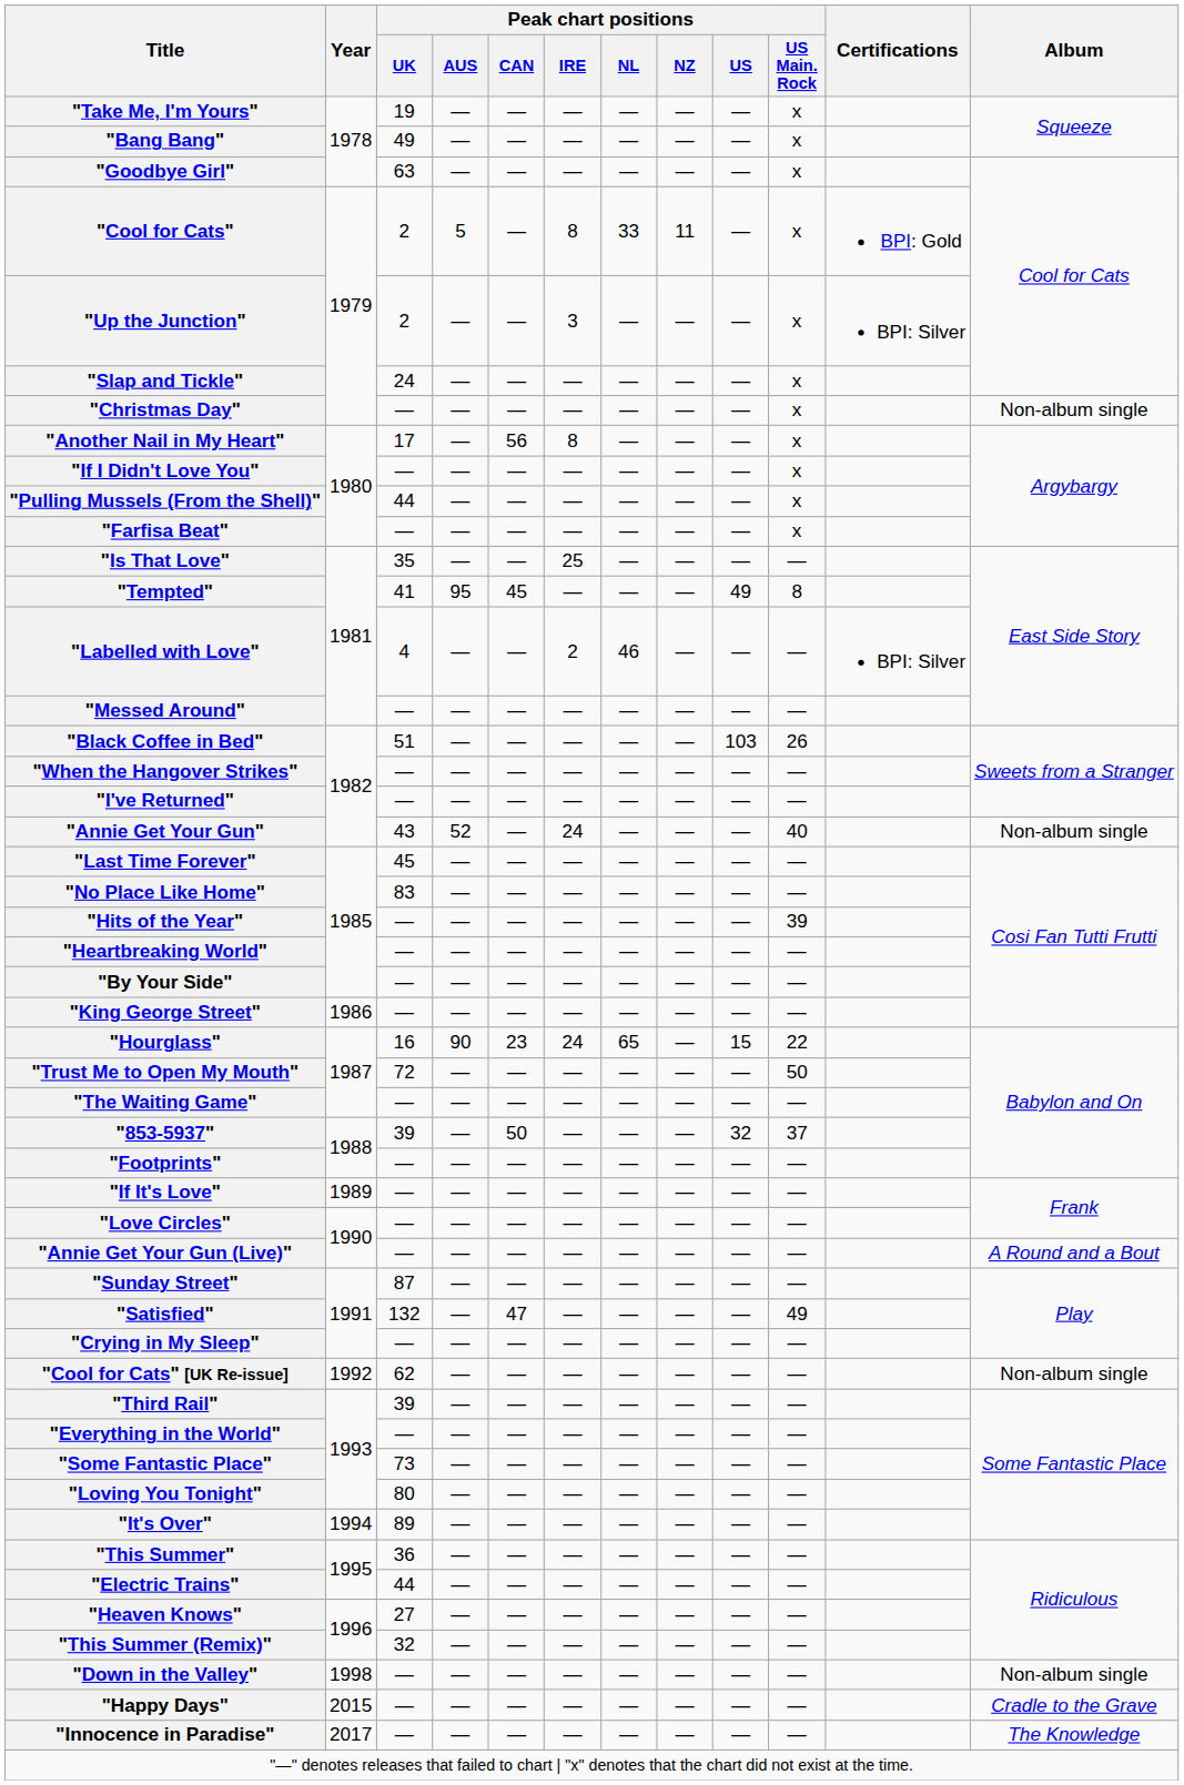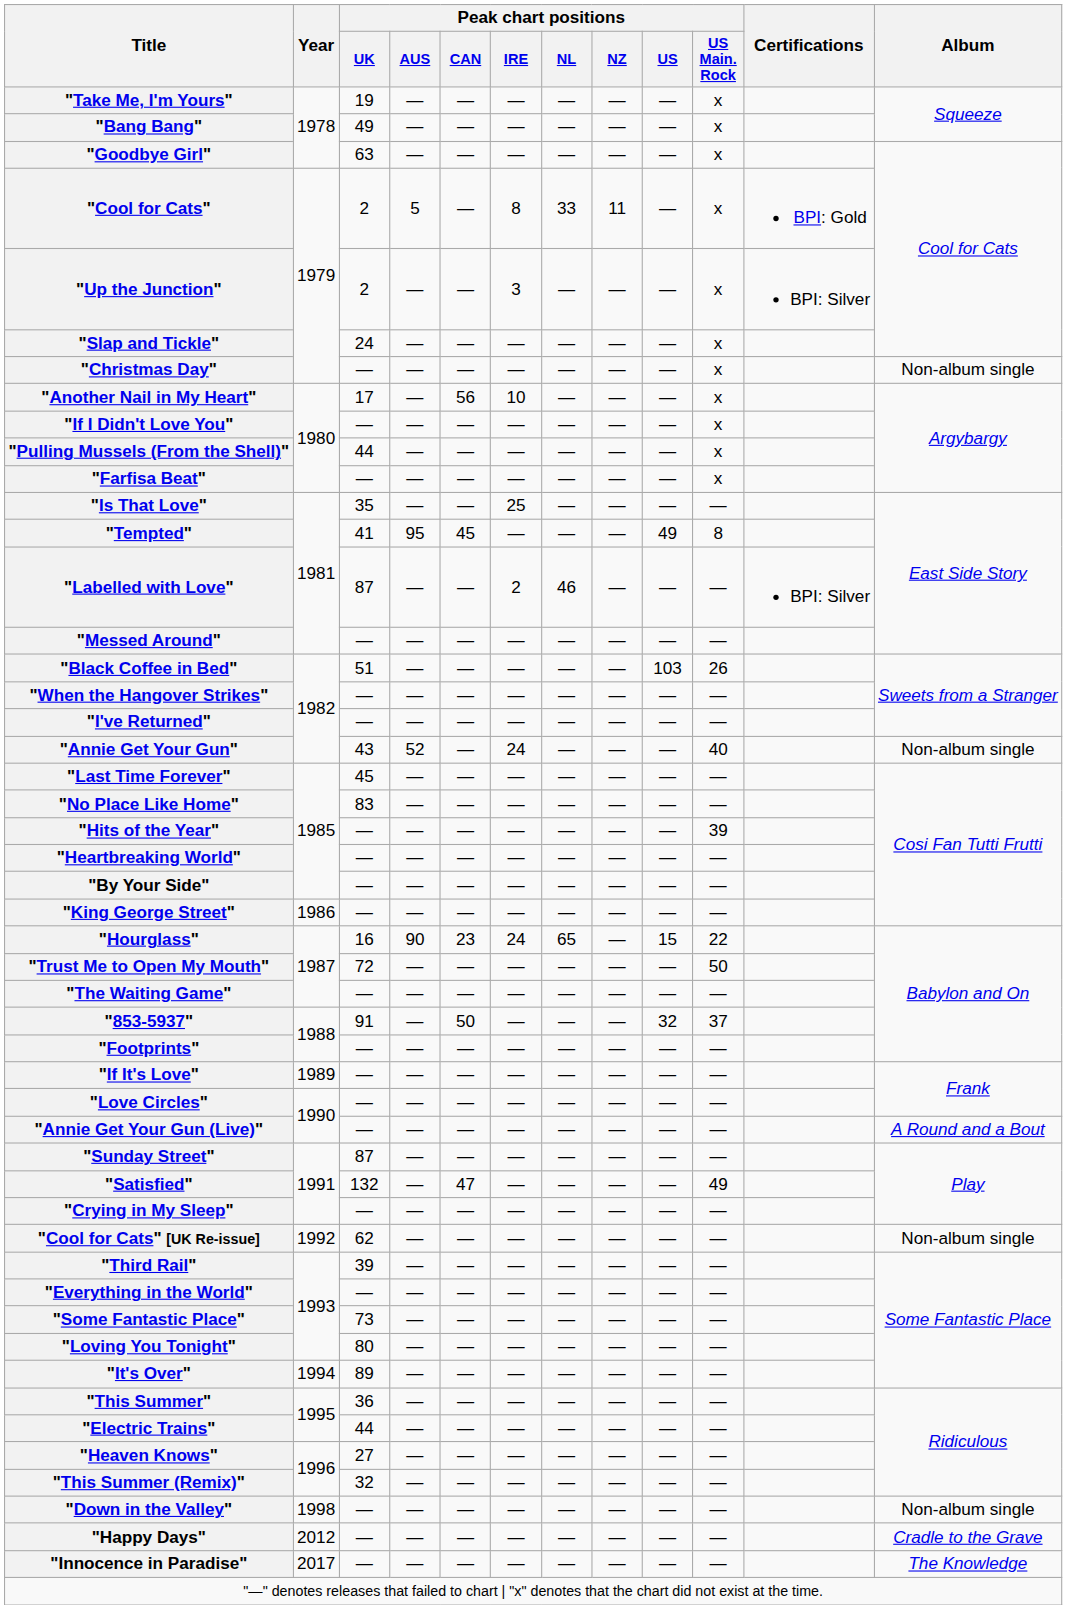 <table class="wikitable plainrowheaders" style="text-align:center;">
 <tr>
 <th rowspan="2">Title</th>
 <th rowspan="2">Year</th>
 <th colspan="8">Peak chart positions</th>
 <th rowspan="2">Certifications</th>
 <th rowspan="2">Album</th>
 </tr>
 <tr>
 <th style="width:3em; font-size:85%"><a href='#'>UK</a><br></th>
 <th style="width:3em; font-size:85%"><a href='#'>AUS</a><br></th>
 <th style="width:3em; font-size:85%"><a href='#'>CAN</a><br></th>
 <th style="width:3em; font-size:85%"><a href='#'>IRE</a><br></th>
 <th style="width:3em; font-size:85%"><a href='#'>NL</a><br></th>
 <th style="width:3em; font-size:85%"><a href='#'>NZ</a><br></th>
 <th style="width:3em; font-size:85%"><a href='#'>US</a><br></th>
 <th style="width:3em; font-size:85%"><a href='#'>US<br>Main.<br>Rock</a><br></th>
 </tr>
 <tr>
 <th scope="row">"<a href='#'>Take Me, I'm Yours</a>"</th>
 <td rowspan="3">1978</td>
 <td>19</td>
 <td>—</td>
 <td>—</td>
 <td>—</td>
 <td>—</td>
 <td>—</td>
 <td>—</td>
 <td>x</td>
 <td></td>
 <td rowspan="2"><em><a href='#'>Squeeze</a></em></td>
 </tr>
 <tr>
 <th scope="row">"<a href='#'>Bang Bang</a>"</th>
 <td>49</td>
 <td>—</td>
 <td>—</td>
 <td>—</td>
 <td>—</td>
 <td>—</td>
 <td>—</td>
 <td>x</td>
 <td></td>
 </tr>
 <tr>
 <th scope="row">"<a href='#'>Goodbye Girl</a>"</th>
 <td>63</td>
 <td>—</td>
 <td>—</td>
 <td>—</td>
 <td>—</td>
 <td>—</td>
 <td>—</td>
 <td>x</td>
 <td></td>
 <td rowspan="4"><em><a href='#'>Cool for Cats</a></em></td>
 </tr>
 <tr>
 <th scope="row">"<a href='#'>Cool for Cats</a>"</th>
 <td rowspan="4">1979</td>
 <td>2</td>
 <td>5</td>
 <td>—</td>
 <td>8</td>
 <td>33</td>
 <td>11</td>
 <td>—</td>
 <td>x</td>
 <td><br><ul><li><a href='#'>BPI</a>: Gold</li></ul></td>
 </tr>
 <tr>
 <th scope="row">"<a href='#'>Up the Junction</a>"</th>
 <td>2</td>
 <td>—</td>
 <td>—</td>
 <td>3</td>
 <td>—</td>
 <td>—</td>
 <td>—</td>
 <td>x</td>
 <td><br><ul><li>BPI: Silver</li></ul></td>
 </tr>
 <tr>
 <th scope="row">"<a href='#'>Slap and Tickle</a>"</th>
 <td>24</td>
 <td>—</td>
 <td>—</td>
 <td>—</td>
 <td>—</td>
 <td>—</td>
 <td>—</td>
 <td>x</td>
 <td></td>
 </tr>
 <tr>
 <th scope="row">"<a href='#'>Christmas Day</a>"</th>
 <td>—</td>
 <td>—</td>
 <td>—</td>
 <td>—</td>
 <td>—</td>
 <td>—</td>
 <td>—</td>
 <td>x</td>
 <td></td>
 <td>Non-album single</td>
 </tr>
 <tr>
 <th scope="row">"<a href='#'>Another Nail in My Heart</a>"</th>
 <td rowspan="4">1980</td>
 <td>17</td>
 <td>—</td>
 <td>56</td>
-<td>8</td>
+<td>10</td>
 <td>—</td>
 <td>—</td>
 <td>—</td>
 <td>x</td>
 <td></td>
 <td rowspan="4"><em><a href='#'>Argybargy</a></em></td>
 </tr>
 <tr>
 <th scope="row">"<a href='#'>If I Didn't Love You</a>"</th>
 <td>—</td>
 <td>—</td>
 <td>—</td>
 <td>—</td>
 <td>—</td>
 <td>—</td>
 <td>—</td>
 <td>x</td>
 <td></td>
 </tr>
 <tr>
 <th scope="row">"<a href='#'>Pulling Mussels (From the Shell)</a>"</th>
 <td>44</td>
 <td>—</td>
 <td>—</td>
 <td>—</td>
 <td>—</td>
 <td>—</td>
 <td>—</td>
 <td>x</td>
 <td></td>
 </tr>
 <tr>
 <th scope="row">"<a href='#'>Farfisa Beat</a>"</th>
 <td>—</td>
 <td>—</td>
 <td>—</td>
 <td>—</td>
 <td>—</td>
 <td>—</td>
 <td>—</td>
 <td>x</td>
 <td></td>
 </tr>
 <tr>
 <th scope="row">"<a href='#'>Is That Love</a>"</th>
 <td rowspan="4">1981</td>
 <td>35</td>
 <td>—</td>
 <td>—</td>
 <td>25</td>
 <td>—</td>
 <td>—</td>
 <td>—</td>
 <td>—</td>
 <td></td>
 <td rowspan="4"><em><a href='#'>East Side Story</a></em></td>
 </tr>
 <tr>
 <th scope="row">"<a href='#'>Tempted</a>"</th>
 <td>41</td>
 <td>95</td>
 <td>45</td>
 <td>—</td>
 <td>—</td>
 <td>—</td>
 <td>49</td>
 <td>8</td>
 <td></td>
 </tr>
 <tr>
 <th scope="row">"<a href='#'>Labelled with Love</a>"</th>
-<td>4</td>
+<td>87</td>
 <td>—</td>
 <td>—</td>
 <td>2</td>
 <td>46</td>
 <td>—</td>
 <td>—</td>
 <td>—</td>
 <td><br><ul><li>BPI: Silver</li></ul></td>
 </tr>
 <tr>
 <th scope="row">"<a href='#'>Messed Around</a>"</th>
 <td>—</td>
 <td>—</td>
 <td>—</td>
 <td>—</td>
 <td>—</td>
 <td>—</td>
 <td>—</td>
 <td>—</td>
 <td></td>
 </tr>
 <tr>
 <th scope="row">"<a href='#'>Black Coffee in Bed</a>"</th>
 <td rowspan="4">1982</td>
 <td>51</td>
 <td>—</td>
 <td>—</td>
 <td>—</td>
 <td>—</td>
 <td>—</td>
 <td>103</td>
 <td>26</td>
 <td></td>
 <td rowspan="3"><em><a href='#'>Sweets from a Stranger</a></em></td>
 </tr>
 <tr>
 <th scope="row">"<a href='#'>When the Hangover Strikes</a>"</th>
 <td>—</td>
 <td>—</td>
 <td>—</td>
 <td>—</td>
 <td>—</td>
 <td>—</td>
 <td>—</td>
 <td>—</td>
 <td></td>
 </tr>
 <tr>
 <th scope="row">"<a href='#'>I've Returned</a>"</th>
 <td>—</td>
 <td>—</td>
 <td>—</td>
 <td>—</td>
 <td>—</td>
 <td>—</td>
 <td>—</td>
 <td>—</td>
 <td></td>
 </tr>
 <tr>
 <th scope="row">"<a href='#'>Annie Get Your Gun</a>"</th>
 <td>43</td>
 <td>52</td>
 <td>—</td>
 <td>24</td>
 <td>—</td>
 <td>—</td>
 <td>—</td>
 <td>40</td>
 <td></td>
 <td>Non-album single</td>
 </tr>
 <tr>
 <th scope="row">"<a href='#'>Last Time Forever</a>"</th>
 <td rowspan="5">1985</td>
 <td>45</td>
 <td>—</td>
 <td>—</td>
 <td>—</td>
 <td>—</td>
 <td>—</td>
 <td>—</td>
 <td>—</td>
 <td></td>
 <td rowspan="6"><em><a href='#'>Cosi Fan Tutti Frutti</a></em></td>
 </tr>
 <tr>
 <th scope="row">"<a href='#'>No Place Like Home</a>"</th>
 <td>83</td>
 <td>—</td>
 <td>—</td>
 <td>—</td>
 <td>—</td>
 <td>—</td>
 <td>—</td>
 <td>—</td>
 <td></td>
 </tr>
 <tr>
 <th scope="row">"<a href='#'>Hits of the Year</a>"</th>
 <td>—</td>
 <td>—</td>
 <td>—</td>
 <td>—</td>
 <td>—</td>
 <td>—</td>
 <td>—</td>
 <td>39</td>
 <td></td>
 </tr>
 <tr>
 <th scope="row">"<a href='#'>Heartbreaking World</a>"</th>
 <td>—</td>
 <td>—</td>
 <td>—</td>
 <td>—</td>
 <td>—</td>
 <td>—</td>
 <td>—</td>
 <td>—</td>
 <td></td>
 </tr>
 <tr>
 <th scope="row">"By Your Side"</th>
 <td>—</td>
 <td>—</td>
 <td>—</td>
 <td>—</td>
 <td>—</td>
 <td>—</td>
 <td>—</td>
 <td>—</td>
 <td></td>
 </tr>
 <tr>
 <th scope="row">"<a href='#'>King George Street</a>"</th>
 <td>1986</td>
 <td>—</td>
 <td>—</td>
 <td>—</td>
 <td>—</td>
 <td>—</td>
 <td>—</td>
 <td>—</td>
 <td>—</td>
 <td></td>
 </tr>
 <tr>
 <th scope="row">"<a href='#'>Hourglass</a>"</th>
 <td rowspan="3">1987</td>
 <td>16</td>
 <td>90</td>
 <td>23</td>
 <td>24</td>
 <td>65</td>
 <td>—</td>
 <td>15</td>
 <td>22</td>
 <td></td>
 <td rowspan="5"><em><a href='#'>Babylon and On</a></em></td>
 </tr>
 <tr>
 <th scope="row">"<a href='#'>Trust Me to Open My Mouth</a>"</th>
 <td>72</td>
 <td>—</td>
 <td>—</td>
 <td>—</td>
 <td>—</td>
 <td>—</td>
 <td>—</td>
 <td>50</td>
 <td></td>
 </tr>
 <tr>
 <th scope="row">"<a href='#'>The Waiting Game</a>"</th>
 <td>—</td>
 <td>—</td>
 <td>—</td>
 <td>—</td>
 <td>—</td>
 <td>—</td>
 <td>—</td>
 <td>—</td>
 <td></td>
 </tr>
 <tr>
 <th scope="row">"<a href='#'>853-5937</a>"</th>
 <td rowspan="2">1988</td>
-<td>39</td>
+<td>91</td>
 <td>—</td>
 <td>50</td>
 <td>—</td>
 <td>—</td>
 <td>—</td>
 <td>32</td>
 <td>37</td>
 <td></td>
 </tr>
 <tr>
 <th scope="row">"<a href='#'>Footprints</a>"</th>
 <td>—</td>
 <td>—</td>
 <td>—</td>
 <td>—</td>
 <td>—</td>
 <td>—</td>
 <td>—</td>
 <td>—</td>
 <td></td>
 </tr>
 <tr>
 <th scope="row">"<a href='#'>If It's Love</a>"</th>
 <td>1989</td>
 <td>—</td>
 <td>—</td>
 <td>—</td>
 <td>—</td>
 <td>—</td>
 <td>—</td>
 <td>—</td>
 <td>—</td>
 <td></td>
 <td rowspan="2"><em><a href='#'>Frank</a></em></td>
 </tr>
 <tr>
 <th scope="row">"<a href='#'>Love Circles</a>"</th>
 <td rowspan="2">1990</td>
 <td>—</td>
 <td>—</td>
 <td>—</td>
 <td>—</td>
 <td>—</td>
 <td>—</td>
 <td>—</td>
 <td>—</td>
 <td></td>
 </tr>
 <tr>
 <th scope="row">"<a href='#'>Annie Get Your Gun (Live)</a>"</th>
 <td>—</td>
 <td>—</td>
 <td>—</td>
 <td>—</td>
 <td>—</td>
 <td>—</td>
 <td>—</td>
 <td>—</td>
 <td></td>
 <td><em><a href='#'>A Round and a Bout</a></em></td>
 </tr>
 <tr>
 <th scope="row">"<a href='#'>Sunday Street</a>"</th>
 <td rowspan="3">1991</td>
 <td>87</td>
 <td>—</td>
 <td>—</td>
 <td>—</td>
 <td>—</td>
 <td>—</td>
 <td>—</td>
 <td>—</td>
 <td></td>
 <td rowspan="3"><em><a href='#'>Play</a></em></td>
 </tr>
 <tr>
 <th scope="row">"<a href='#'>Satisfied</a>"</th>
 <td>132</td>
 <td>—</td>
 <td>47</td>
 <td>—</td>
 <td>—</td>
 <td>—</td>
 <td>—</td>
 <td>49</td>
 <td></td>
 </tr>
 <tr>
 <th scope="row">"<a href='#'>Crying in My Sleep</a>"</th>
 <td>—</td>
 <td>—</td>
 <td>—</td>
 <td>—</td>
 <td>—</td>
 <td>—</td>
 <td>—</td>
 <td>—</td>
 <td></td>
 </tr>
 <tr>
 <th scope="row">"<a href='#'>Cool for Cats</a>" <small>[UK Re-issue]</small></th>
 <td>1992</td>
 <td>62</td>
 <td>—</td>
 <td>—</td>
 <td>—</td>
 <td>—</td>
 <td>—</td>
 <td>—</td>
 <td>—</td>
 <td></td>
 <td>Non-album single</td>
 </tr>
 <tr>
 <th scope="row">"<a href='#'>Third Rail</a>"</th>
 <td rowspan="4">1993</td>
 <td>39</td>
 <td>—</td>
 <td>—</td>
 <td>—</td>
 <td>—</td>
 <td>—</td>
 <td>—</td>
 <td>—</td>
 <td></td>
 <td rowspan="5"><em><a href='#'>Some Fantastic Place</a></em></td>
 </tr>
 <tr>
 <th scope="row">"<a href='#'>Everything in the World</a>"</th>
 <td>—</td>
 <td>—</td>
 <td>—</td>
 <td>—</td>
 <td>—</td>
 <td>—</td>
 <td>—</td>
 <td>—</td>
 <td></td>
 </tr>
 <tr>
 <th scope="row">"<a href='#'>Some Fantastic Place</a>"</th>
 <td>73</td>
 <td>—</td>
 <td>—</td>
 <td>—</td>
 <td>—</td>
 <td>—</td>
 <td>—</td>
 <td>—</td>
 <td></td>
 </tr>
 <tr>
 <th scope="row">"<a href='#'>Loving You Tonight</a>"</th>
 <td>80</td>
 <td>—</td>
 <td>—</td>
 <td>—</td>
 <td>—</td>
 <td>—</td>
 <td>—</td>
 <td>—</td>
 <td></td>
 </tr>
 <tr>
 <th scope="row">"<a href='#'>It's Over</a>"</th>
 <td>1994</td>
 <td>89</td>
 <td>—</td>
 <td>—</td>
 <td>—</td>
 <td>—</td>
 <td>—</td>
 <td>—</td>
 <td>—</td>
 <td></td>
 </tr>
 <tr>
 <th scope="row">"<a href='#'>This Summer</a>"</th>
 <td rowspan="2">1995</td>
 <td>36</td>
 <td>—</td>
 <td>—</td>
 <td>—</td>
 <td>—</td>
 <td>—</td>
 <td>—</td>
 <td>—</td>
 <td></td>
 <td rowspan="4"><em><a href='#'>Ridiculous</a></em></td>
 </tr>
 <tr>
 <th scope="row">"<a href='#'>Electric Trains</a>"</th>
 <td>44</td>
 <td>—</td>
 <td>—</td>
 <td>—</td>
 <td>—</td>
 <td>—</td>
 <td>—</td>
 <td>—</td>
 <td></td>
 </tr>
 <tr>
 <th scope="row">"<a href='#'>Heaven Knows</a>"</th>
 <td rowspan="2">1996</td>
 <td>27</td>
 <td>—</td>
 <td>—</td>
 <td>—</td>
 <td>—</td>
 <td>—</td>
 <td>—</td>
 <td>—</td>
 <td></td>
 </tr>
 <tr>
 <th scope="row">"<a href='#'>This Summer (Remix)</a>"</th>
 <td>32</td>
 <td>—</td>
 <td>—</td>
 <td>—</td>
 <td>—</td>
 <td>—</td>
 <td>—</td>
 <td>—</td>
 <td></td>
 </tr>
 <tr>
 <th scope="row">"<a href='#'>Down in the Valley</a>"</th>
 <td>1998</td>
 <td>—</td>
 <td>—</td>
 <td>—</td>
 <td>—</td>
 <td>—</td>
 <td>—</td>
 <td>—</td>
 <td>—</td>
 <td></td>
 <td>Non-album single</td>
 </tr>
 <tr>
 <th scope="row">"Happy Days"</th>
-<td>2015</td>
+<td>2012</td>
 <td>—</td>
 <td>—</td>
 <td>—</td>
 <td>—</td>
 <td>—</td>
 <td>—</td>
 <td>—</td>
 <td>—</td>
 <td></td>
 <td><em><a href='#'>Cradle to the Grave</a></em></td>
 </tr>
 <tr>
 <th scope="row">"Innocence in Paradise"</th>
 <td>2017</td>
 <td>—</td>
 <td>—</td>
 <td>—</td>
 <td>—</td>
 <td>—</td>
 <td>—</td>
 <td>—</td>
 <td>—</td>
 <td></td>
 <td><em><a href='#'>The Knowledge</a></em></td>
 </tr>
 <tr>
 <td align="center" colspan="12"><small>"—" denotes releases that failed to chart | "x" denotes that the chart did not exist at the time.</small></td>
 </tr>
 <tr>
 </tr>
 </table>
